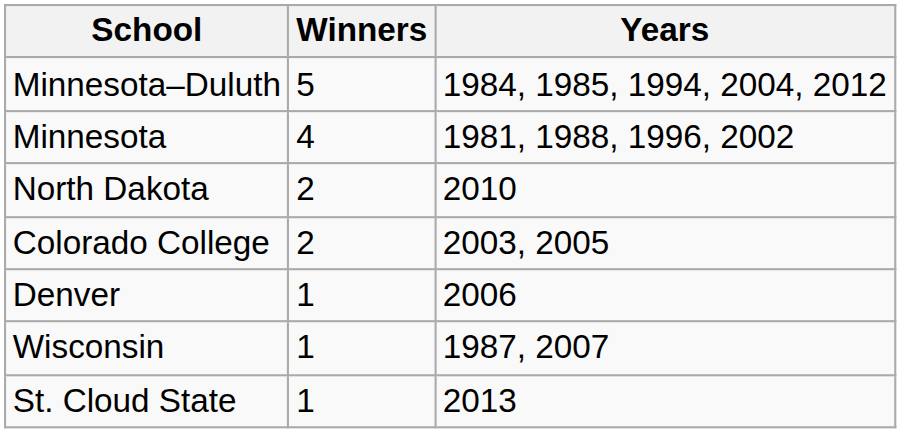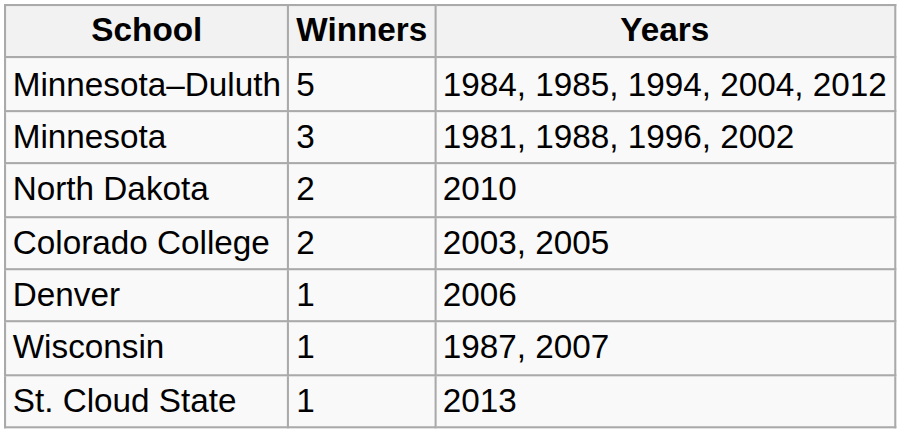 <table class="wikitable sortable">
 <tr>
 <th>School</th>
 <th>Winners</th>
 <th>Years</th>
 </tr>
 <tr>
 <td>Minnesota–Duluth</td>
 <td>5</td>
 <td>1984, 1985, 1994, 2004, 2012</td>
 </tr>
 <tr>
 <td>Minnesota</td>
-<td>4</td>
+<td>3</td>
 <td>1981, 1988, 1996, 2002</td>
 </tr>
 <tr>
 <td>North Dakota</td>
 <td>2</td>
 <td>2010</td>
 </tr>
 <tr>
 <td>Colorado College</td>
 <td>2</td>
 <td>2003, 2005</td>
 </tr>
 <tr>
 <td>Denver</td>
 <td>1</td>
 <td>2006</td>
 </tr>
 <tr>
 <td>Wisconsin</td>
 <td>1</td>
 <td>1987, 2007</td>
 </tr>
 <tr>
 <td>St. Cloud State</td>
 <td>1</td>
 <td>2013</td>
 </tr>
 </table>
